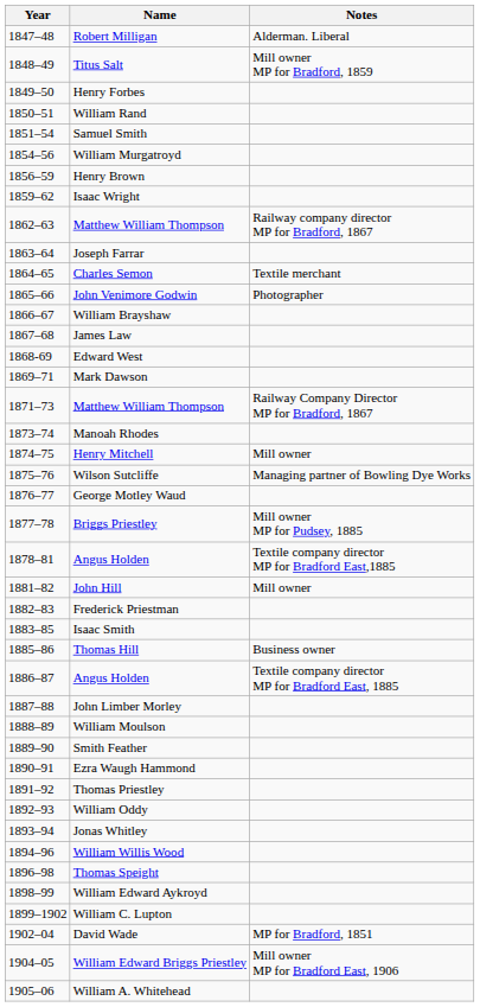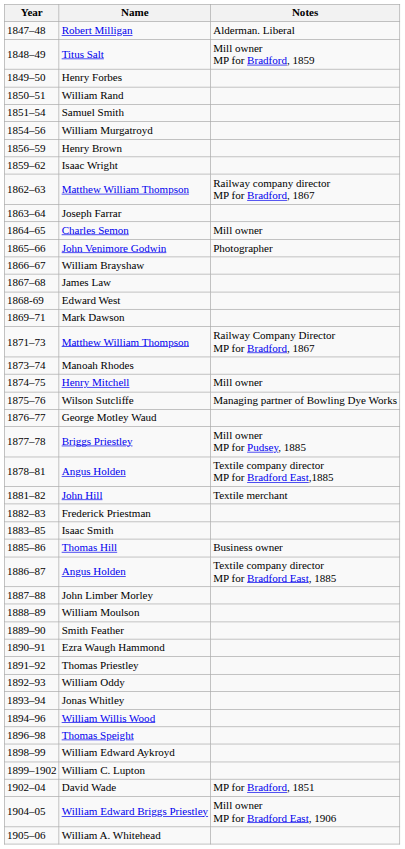 <table class="wikitable">
 <tr>
 <th>Year</th>
 <th>Name</th>
 <th>Notes</th>
 </tr>
 <tr>
 <td>1847–48</td>
 <td><a href='#'>Robert Milligan</a></td>
 <td>Alderman. Liberal</td>
 </tr>
 <tr>
 <td>1848–49</td>
 <td><a href='#'>Titus Salt</a></td>
 <td>Mill owner <br> MP for <a href='#'>Bradford</a>, 1859</td>
 </tr>
 <tr>
 <td>1849–50</td>
 <td>Henry Forbes</td>
 <td></td>
 </tr>
 <tr>
 <td>1850–51</td>
 <td>William Rand</td>
 <td></td>
 </tr>
 <tr>
 <td>1851–54</td>
 <td>Samuel Smith</td>
 <td></td>
 </tr>
 <tr>
 <td>1854–56</td>
 <td>William Murgatroyd</td>
 <td></td>
 </tr>
 <tr>
 <td>1856–59</td>
 <td>Henry Brown</td>
 <td></td>
 </tr>
 <tr>
 <td>1859–62</td>
 <td>Isaac Wright</td>
 <td></td>
 </tr>
 <tr>
 <td>1862–63</td>
 <td><a href='#'>Matthew William Thompson</a></td>
 <td>Railway company director <br> MP for <a href='#'>Bradford</a>, 1867</td>
 </tr>
 <tr>
 <td>1863–64</td>
 <td>Joseph Farrar</td>
 <td></td>
 </tr>
 <tr>
 <td>1864–65</td>
 <td><a href='#'>Charles Semon</a></td>
-<td>Textile merchant</td>
+<td>Mill owner</td>
 </tr>
 <tr>
 <td>1865–66</td>
 <td><a href='#'>John Venimore Godwin</a></td>
 <td>Photographer</td>
 </tr>
 <tr>
 <td>1866–67</td>
 <td>William Brayshaw</td>
 <td></td>
 </tr>
 <tr>
 <td>1867–68</td>
 <td>James Law</td>
 <td></td>
 </tr>
 <tr>
 <td>1868-69</td>
 <td>Edward West</td>
 <td></td>
 </tr>
 <tr>
 <td>1869–71</td>
 <td>Mark Dawson</td>
 <td></td>
 </tr>
 <tr>
 <td>1871–73</td>
 <td><a href='#'>Matthew William Thompson</a></td>
 <td>Railway Company Director <br> MP for <a href='#'>Bradford</a>, 1867</td>
 </tr>
 <tr>
 <td>1873–74</td>
 <td>Manoah Rhodes</td>
 <td></td>
 </tr>
 <tr>
 <td>1874–75</td>
 <td><a href='#'>Henry Mitchell</a></td>
 <td>Mill owner</td>
 </tr>
 <tr>
 <td>1875–76</td>
 <td>Wilson Sutcliffe</td>
 <td>Managing partner of Bowling Dye Works</td>
 </tr>
 <tr>
 <td>1876–77</td>
 <td>George Motley Waud</td>
 <td></td>
 </tr>
 <tr>
 <td>1877–78</td>
 <td><a href='#'>Briggs Priestley</a></td>
 <td>Mill owner <br> MP for <a href='#'>Pudsey</a>, 1885</td>
 </tr>
 <tr>
 <td>1878–81</td>
 <td><a href='#'>Angus Holden</a></td>
 <td>Textile company director <br> MP for <a href='#'>Bradford East</a>,1885</td>
 </tr>
 <tr>
 <td>1881–82</td>
 <td><a href='#'>John Hill</a></td>
-<td>Mill owner</td>
+<td>Textile merchant</td>
 </tr>
 <tr>
 <td>1882–83</td>
 <td>Frederick Priestman</td>
 <td></td>
 </tr>
 <tr>
 <td>1883–85</td>
 <td>Isaac Smith</td>
 <td></td>
 </tr>
 <tr>
 <td>1885–86</td>
 <td><a href='#'>Thomas Hill</a></td>
 <td>Business owner</td>
 </tr>
 <tr>
 <td>1886–87</td>
 <td><a href='#'>Angus Holden</a></td>
 <td>Textile company director<br> MP for <a href='#'>Bradford East</a>, 1885</td>
 </tr>
 <tr>
 <td>1887–88</td>
 <td>John Limber Morley</td>
 <td></td>
 </tr>
 <tr>
 <td>1888–89</td>
 <td>William Moulson</td>
 <td></td>
 </tr>
 <tr>
 <td>1889–90</td>
 <td>Smith Feather</td>
 <td></td>
 </tr>
 <tr>
 <td>1890–91</td>
 <td>Ezra Waugh Hammond</td>
 <td></td>
 </tr>
 <tr>
 <td>1891–92</td>
 <td>Thomas Priestley</td>
 <td></td>
 </tr>
 <tr>
 <td>1892–93</td>
 <td>William Oddy</td>
 <td></td>
 </tr>
 <tr>
 <td>1893–94</td>
 <td>Jonas Whitley</td>
 <td></td>
 </tr>
 <tr>
 <td>1894–96</td>
 <td><a href='#'>William Willis Wood</a></td>
 <td></td>
 </tr>
 <tr>
 <td>1896–98</td>
 <td><a href='#'>Thomas Speight</a></td>
 <td></td>
 </tr>
 <tr>
 <td>1898–99</td>
 <td>William Edward Aykroyd</td>
 <td></td>
 </tr>
 <tr>
 <td>1899–1902</td>
 <td>William C. Lupton</td>
 <td></td>
 </tr>
 <tr>
 <td>1902–04</td>
 <td>David Wade</td>
 <td>MP for <a href='#'>Bradford</a>, 1851</td>
 </tr>
 <tr>
 <td>1904–05</td>
 <td><a href='#'>William Edward Briggs Priestley</a></td>
 <td>Mill owner <br> MP for <a href='#'>Bradford East</a>, 1906</td>
 </tr>
 <tr>
 <td>1905–06</td>
 <td>William A. Whitehead</td>
 <td></td>
 </tr>
 </table>
